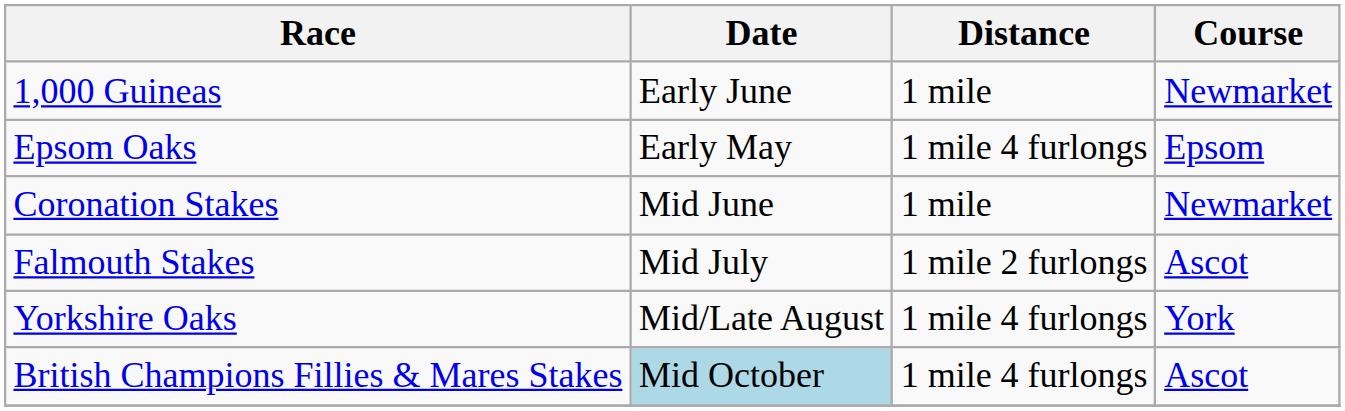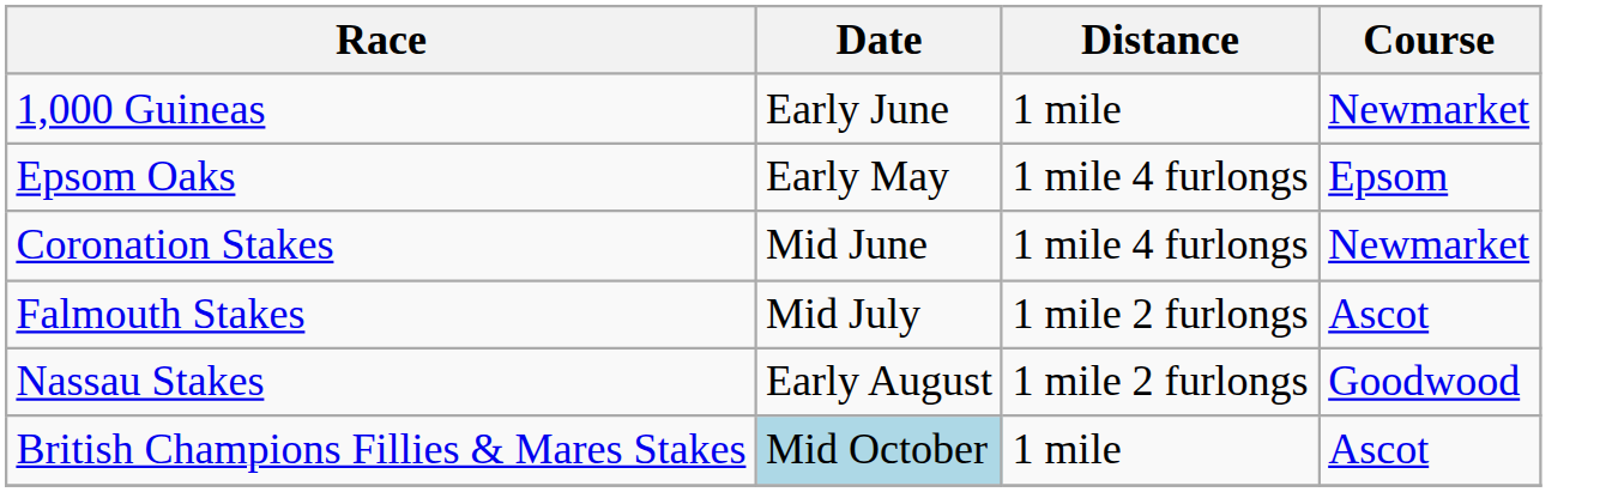 <table class="wikitable">
 <tr>
 <th>Race</th>
 <th>Date</th>
 <th>Distance</th>
 <th>Course</th>
 </tr>
 <tr>
 <td><a href='#'>1,000 Guineas</a></td>
 <td>Early June</td>
 <td>1 mile</td>
 <td><a href='#'>Newmarket</a></td>
 </tr>
 <tr>
 <td><a href='#'>Epsom Oaks</a></td>
 <td>Early May</td>
 <td>1 mile 4 furlongs</td>
 <td><a href='#'>Epsom</a></td>
 </tr>
 <tr>
 <td><a href='#'>Coronation Stakes</a></td>
 <td>Mid June</td>
-<td>1 mile</td>
+<td>1 mile 4 furlongs</td>
 <td><a href='#'>Newmarket</a></td>
 </tr>
 <tr>
 <td><a href='#'>Falmouth Stakes</a></td>
 <td>Mid July</td>
 <td>1 mile 2 furlongs</td>
 <td><a href='#'>Ascot</a></td>
 </tr>
 <tr>
-<td><a href='#'>Yorkshire Oaks</a></td>
-<td>Mid/Late August</td>
-<td>1 mile 4 furlongs</td>
-<td><a href='#'>York</a></td>
+<td><a href='#'>Nassau Stakes</a></td>
+<td>Early August</td>
+<td>1 mile 2 furlongs</td>
+<td><a href='#'>Goodwood</a></td>
 </tr>
 <tr>
 <td><a href='#'>British Champions Fillies & Mares Stakes</a></td>
 <td style="background: lightblue;">Mid October</td>
-<td>1 mile 4 furlongs</td>
+<td>1 mile</td>
 <td><a href='#'>Ascot</a></td>
 </tr>
 <tr>
 </tr>
 </table>
